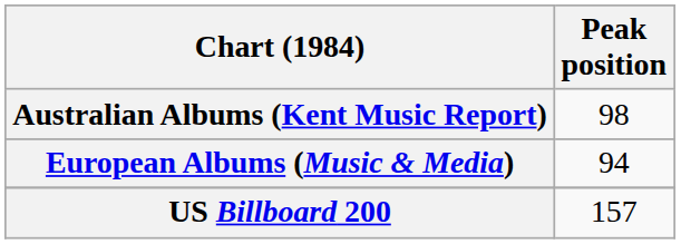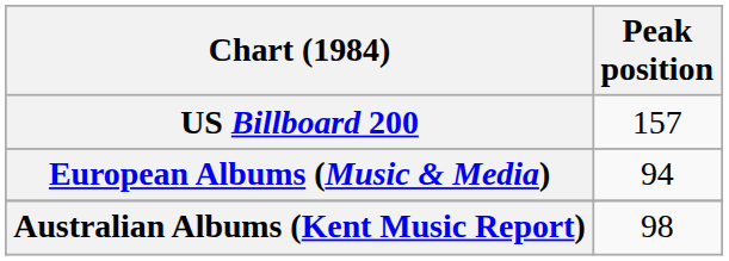 <table class="wikitable sortable plainrowheaders" style="text-align:center">
 <tr>
 <th scope="col">Chart (1984)</th>
 <th scope="col">Peak<br>position</th>
 </tr>
 <tr>
-<th scope="row">Australian Albums (<a href='#'>Kent Music Report</a>)</th>
-<td>98</td>
+<th scope="row">US <a href='#'><em>Billboard</em> 200</a></th>
+<td>157</td>
 </tr>
 <tr>
 <th scope="row"><a href='#'>European Albums</a> (<em><a href='#'>Music & Media</a></em>)</th>
 <td>94</td>
 </tr>
 <tr>
 </tr>
 <tr>
 </tr>
 <tr>
 </tr>
 <tr>
-<th scope="row">US <a href='#'><em>Billboard</em> 200</a></th>
-<td>157</td>
+<th scope="row">Australian Albums (<a href='#'>Kent Music Report</a>)</th>
+<td>98</td>
 </tr>
 </table>
